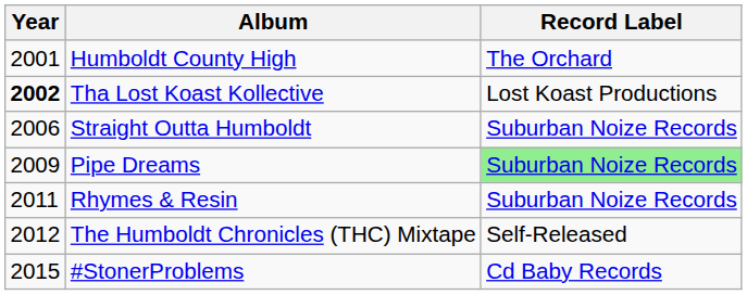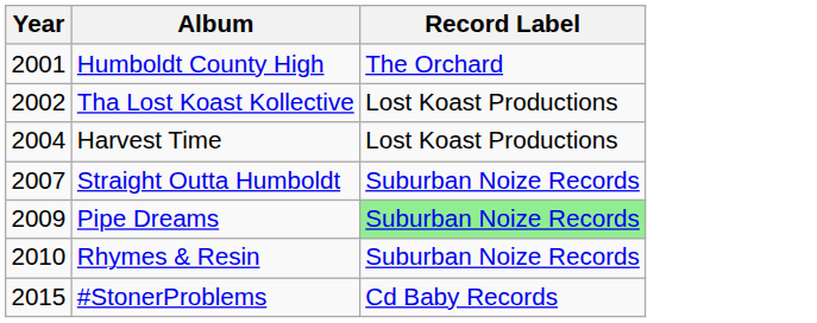 <table class="wikitable">
 <tr>
 <th>Year</th>
 <th>Album</th>
 <th>Record Label</th>
 </tr>
 <tr>
 <td>2001</td>
 <td><a href='#'>Humboldt County High</a></td>
 <td><a href='#'>The Orchard</a></td>
 </tr>
 <tr>
-<td><strong>2002</strong></td>
+<td>2002</td>
 <td><a href='#'>Tha Lost Koast Kollective</a></td>
 <td>Lost Koast Productions</td>
 </tr>
 <tr>
-<td>2006</td>
+<td>2004</td>
+<td>Harvest Time</td>
+<td>Lost Koast Productions</td>
+</tr>
+<tr>
+<td>2007</td>
 <td><a href='#'>Straight Outta Humboldt</a></td>
 <td><a href='#'>Suburban Noize Records</a></td>
 </tr>
 <tr>
 <td>2009</td>
 <td><a href='#'>Pipe Dreams</a></td>
 <td style="background: lightgreen;"><a href='#'>Suburban Noize Records</a></td>
 </tr>
 <tr>
-<td>2011</td>
+<td>2010</td>
 <td><a href='#'>Rhymes & Resin</a></td>
 <td><a href='#'>Suburban Noize Records</a></td>
-</tr>
-<tr>
-<td>2012</td>
-<td><a href='#'>The Humboldt Chronicles</a> (THC) Mixtape</td>
-<td>Self-Released</td>
 </tr>
 <tr>
 <td>2015</td>
 <td><a href='#'>#StonerProblems</a></td>
 <td><a href='#'>Cd Baby Records</a></td>
 </tr>
 </table>
